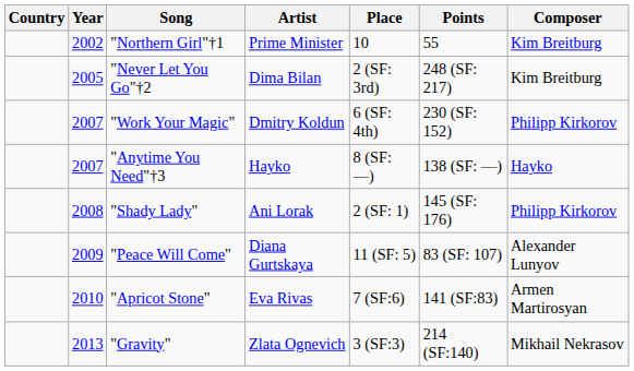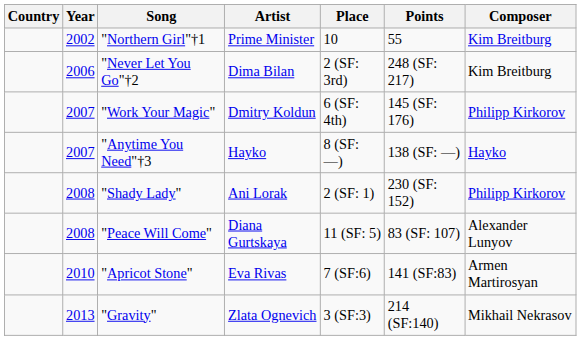 <table class="sortable wikitable" align="center" style="font-size: 95%;">
 <tr>
 <th>Country</th>
 <th>Year</th>
 <th>Song</th>
 <th>Artist</th>
 <th>Place</th>
 <th>Points</th>
 <th>Composer</th>
 </tr>
 <tr>
 <td></td>
 <td><a href='#'>2002</a></td>
 <td>"<a href='#'>Northern Girl</a>"†1</td>
 <td><a href='#'>Prime Minister</a></td>
 <td>10</td>
 <td>55</td>
 <td><a href='#'>Kim Breitburg</a></td>
 </tr>
 <tr>
 <td></td>
-<td><a href='#'>2005</a></td>
+<td><a href='#'>2006</a></td>
 <td>"<a href='#'>Never Let You Go</a>"†2</td>
 <td><a href='#'>Dima Bilan</a></td>
 <td>2 (SF: 3rd)</td>
 <td>248 (SF: 217)</td>
 <td>Kim Breitburg</td>
 </tr>
 <tr>
 <td></td>
 <td><a href='#'>2007</a></td>
 <td>"<a href='#'>Work Your Magic</a>"</td>
 <td><a href='#'>Dmitry Koldun</a></td>
 <td>6 (SF: 4th)</td>
-<td>230 (SF: 152)</td>
+<td>145 (SF: 176)</td>
 <td><a href='#'>Philipp Kirkorov</a></td>
 </tr>
 <tr>
 <td></td>
 <td><a href='#'>2007</a></td>
 <td>"<a href='#'>Anytime You Need</a>"†3</td>
 <td><a href='#'>Hayko</a></td>
 <td>8 (SF: —)</td>
 <td>138 (SF: —)</td>
 <td><a href='#'>Hayko</a></td>
 </tr>
 <tr>
 <td></td>
 <td><a href='#'>2008</a></td>
 <td>"<a href='#'>Shady Lady</a>"</td>
 <td><a href='#'>Ani Lorak</a></td>
 <td>2 (SF: 1)</td>
-<td>145 (SF: 176)</td>
+<td>230 (SF: 152)</td>
 <td><a href='#'>Philipp Kirkorov</a></td>
 </tr>
 <tr>
 <td></td>
-<td><a href='#'>2009</a></td>
+<td><a href='#'>2008</a></td>
 <td>"<a href='#'>Peace Will Come</a>"</td>
 <td><a href='#'>Diana Gurtskaya</a></td>
 <td>11 (SF: 5)</td>
 <td>83 (SF: 107)</td>
 <td>Alexander Lunyov</td>
 </tr>
 <tr>
 <td></td>
 <td><a href='#'>2010</a></td>
 <td>"<a href='#'>Apricot Stone</a>"</td>
 <td><a href='#'>Eva Rivas</a></td>
 <td>7 (SF:6)</td>
 <td>141 (SF:83)</td>
 <td>Armen Martirosyan</td>
 </tr>
 <tr>
 <td></td>
 <td><a href='#'>2013</a></td>
 <td>"<a href='#'>Gravity</a>"</td>
 <td><a href='#'>Zlata Ognevich</a></td>
 <td>3 (SF:3)</td>
 <td>214 (SF:140)</td>
 <td>Mikhail Nekrasov</td>
 </tr>
 </table>
